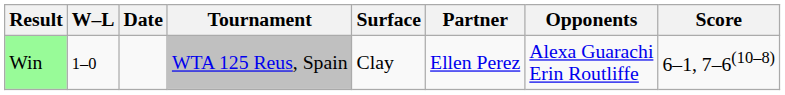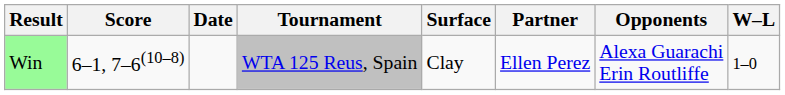 <table class="sortable wikitable">
 <tr>
 <th>Result</th>
-<th class="unsortable">W–L</th>
+<th class="unsortable">Score</th>
 <th>Date</th>
 <th>Tournament</th>
 <th>Surface</th>
 <th>Partner</th>
 <th>Opponents</th>
-<th class="unsortable">Score</th>
+<th class="unsortable">W–L</th>
 </tr>
 <tr>
 <td style="background:#98fb98;">Win</td>
-<td><small>1–0</small></td>
+<td>6–1, 7–6<sup>(10–8)</sup></td>
 <td><a href='#'></a></td>
 <td bgcolor=silver><a href='#'>WTA 125 Reus</a>, Spain</td>
 <td>Clay</td>
 <td> <a href='#'>Ellen Perez</a></td>
 <td> <a href='#'>Alexa Guarachi</a> <br>  <a href='#'>Erin Routliffe</a></td>
-<td>6–1, 7–6<sup>(10–8)</sup></td>
+<td><small>1–0</small></td>
 </tr>
 </table>
